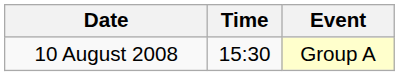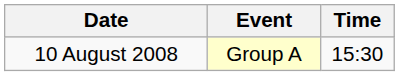 <table class = "wikitable" style="text-align:center;">
 <tr>
 <th width=150>Date</th>
+<th width=80>Event</th>
 <th width=50>Time</th>
-<th width=80>Event</th>
 </tr>
 <tr>
 <td>10 August 2008</td>
+<td bgcolor=ffffcc>Group A</td>
 <td>15:30</td>
-<td bgcolor=ffffcc>Group A</td>
 </tr>
 </table>
